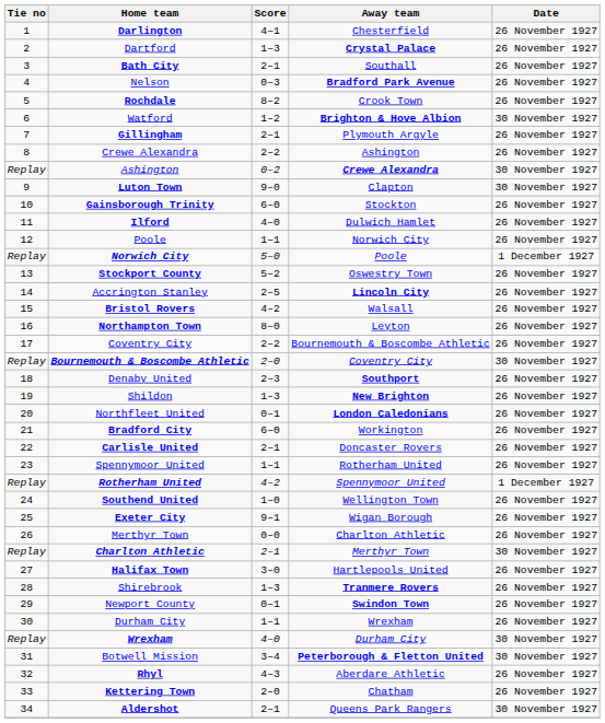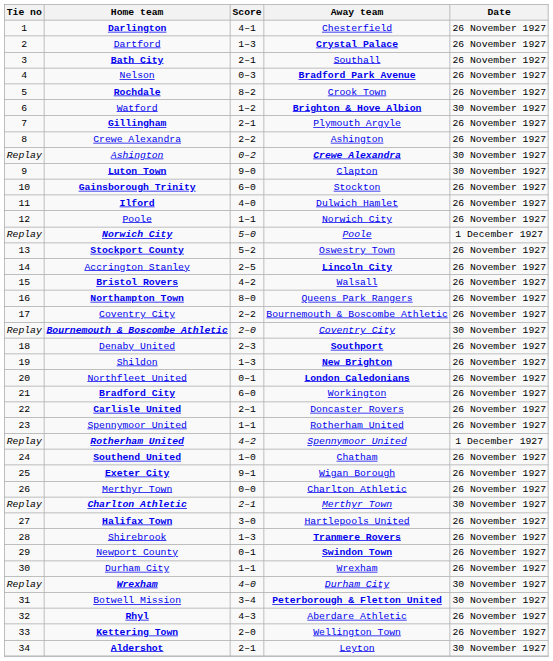 <table class="wikitable" style="text-align: center">
 <tr>
 <th>Tie no</th>
 <th>Home team</th>
 <th>Score</th>
 <th>Away team</th>
 <th>Date</th>
 </tr>
 <tr>
 <td>1</td>
 <td><strong><a href='#'>Darlington</a></strong></td>
 <td>4–1</td>
 <td><a href='#'>Chesterfield</a></td>
 <td>26 November 1927</td>
 </tr>
 <tr>
 <td>2</td>
 <td><a href='#'>Dartford</a></td>
 <td>1–3</td>
 <td><strong><a href='#'>Crystal Palace</a></strong></td>
 <td>26 November 1927</td>
 </tr>
 <tr>
 <td>3</td>
 <td><strong><a href='#'>Bath City</a></strong></td>
 <td>2–1</td>
 <td><a href='#'>Southall</a></td>
 <td>26 November 1927</td>
 </tr>
 <tr>
 <td>4</td>
 <td><a href='#'>Nelson</a></td>
 <td>0–3</td>
 <td><strong><a href='#'>Bradford Park Avenue</a></strong></td>
 <td>26 November 1927</td>
 </tr>
 <tr>
 <td>5</td>
 <td><strong><a href='#'>Rochdale</a></strong></td>
 <td>8–2</td>
 <td><a href='#'>Crook Town</a></td>
 <td>26 November 1927</td>
 </tr>
 <tr>
 <td>6</td>
 <td><a href='#'>Watford</a></td>
 <td>1–2</td>
 <td><strong><a href='#'>Brighton & Hove Albion</a></strong></td>
 <td>30 November 1927</td>
 </tr>
 <tr>
 <td>7</td>
 <td><strong><a href='#'>Gillingham</a></strong></td>
 <td>2–1</td>
 <td><a href='#'>Plymouth Argyle</a></td>
 <td>26 November 1927</td>
 </tr>
 <tr>
 <td>8</td>
 <td><a href='#'>Crewe Alexandra</a></td>
 <td>2–2</td>
 <td><a href='#'>Ashington</a></td>
 <td>26 November 1927</td>
 </tr>
 <tr>
 <td><em>Replay</em></td>
 <td><em><a href='#'>Ashington</a></em></td>
 <td><em>0–2</em></td>
 <td><strong><em><a href='#'>Crewe Alexandra</a></em></strong></td>
 <td>30 November 1927</td>
 </tr>
 <tr>
 <td>9</td>
 <td><strong><a href='#'>Luton Town</a></strong></td>
 <td>9–0</td>
 <td><a href='#'>Clapton</a></td>
 <td>30 November 1927</td>
 </tr>
 <tr>
 <td>10</td>
 <td><strong><a href='#'>Gainsborough Trinity</a></strong></td>
 <td>6–0</td>
 <td><a href='#'>Stockton</a></td>
 <td>26 November 1927</td>
 </tr>
 <tr>
 <td>11</td>
 <td><strong><a href='#'>Ilford</a></strong></td>
 <td>4–0</td>
 <td><a href='#'>Dulwich Hamlet</a></td>
 <td>26 November 1927</td>
 </tr>
 <tr>
 <td>12</td>
 <td><a href='#'>Poole</a></td>
 <td>1–1</td>
 <td><a href='#'>Norwich City</a></td>
 <td>26 November 1927</td>
 </tr>
 <tr>
 <td><em>Replay</em></td>
 <td><strong><em><a href='#'>Norwich City</a></em></strong></td>
 <td><em>5–0</em></td>
 <td><em><a href='#'>Poole</a></em></td>
 <td>1 December 1927</td>
 </tr>
 <tr>
 <td>13</td>
 <td><strong><a href='#'>Stockport County</a></strong></td>
 <td>5–2</td>
 <td><a href='#'>Oswestry Town</a></td>
 <td>26 November 1927</td>
 </tr>
 <tr>
 <td>14</td>
 <td><a href='#'>Accrington Stanley</a></td>
 <td>2–5</td>
 <td><strong><a href='#'>Lincoln City</a></strong></td>
 <td>26 November 1927</td>
 </tr>
 <tr>
 <td>15</td>
 <td><strong><a href='#'>Bristol Rovers</a></strong></td>
 <td>4–2</td>
 <td><a href='#'>Walsall</a></td>
 <td>26 November 1927</td>
 </tr>
 <tr>
 <td>16</td>
 <td><strong><a href='#'>Northampton Town</a></strong></td>
 <td>8–0</td>
-<td><a href='#'>Leyton</a></td>
+<td><a href='#'>Queens Park Rangers</a></td>
 <td>26 November 1927</td>
 </tr>
 <tr>
 <td>17</td>
 <td><a href='#'>Coventry City</a></td>
 <td>2–2</td>
 <td><a href='#'>Bournemouth & Boscombe Athletic</a></td>
 <td>26 November 1927</td>
 </tr>
 <tr>
 <td><em>Replay</em></td>
 <td><strong><em><a href='#'>Bournemouth & Boscombe Athletic</a></em></strong></td>
 <td><em>2–0</em></td>
 <td><em><a href='#'>Coventry City</a></em></td>
 <td>30 November 1927</td>
 </tr>
 <tr>
 <td>18</td>
 <td><a href='#'>Denaby United</a></td>
 <td>2–3</td>
 <td><strong><a href='#'>Southport</a></strong></td>
 <td>26 November 1927</td>
 </tr>
 <tr>
 <td>19</td>
 <td><a href='#'>Shildon</a></td>
 <td>1–3</td>
 <td><strong><a href='#'>New Brighton</a></strong></td>
 <td>26 November 1927</td>
 </tr>
 <tr>
 <td>20</td>
 <td><a href='#'>Northfleet United</a></td>
 <td>0–1</td>
 <td><strong><a href='#'>London Caledonians</a></strong></td>
 <td>26 November 1927</td>
 </tr>
 <tr>
 <td>21</td>
 <td><strong><a href='#'>Bradford City</a></strong></td>
 <td>6–0</td>
 <td><a href='#'>Workington</a></td>
 <td>26 November 1927</td>
 </tr>
 <tr>
 <td>22</td>
 <td><strong><a href='#'>Carlisle United</a></strong></td>
 <td>2–1</td>
 <td><a href='#'>Doncaster Rovers</a></td>
 <td>26 November 1927</td>
 </tr>
 <tr>
 <td>23</td>
 <td><a href='#'>Spennymoor United</a></td>
 <td>1–1</td>
 <td><a href='#'>Rotherham United</a></td>
 <td>26 November 1927</td>
 </tr>
 <tr>
 <td><em>Replay</em></td>
 <td><strong><em><a href='#'>Rotherham United</a></em></strong></td>
 <td><em>4–2</em></td>
 <td><em><a href='#'>Spennymoor United</a></em></td>
 <td>1 December 1927</td>
 </tr>
 <tr>
 <td>24</td>
 <td><strong><a href='#'>Southend United</a></strong></td>
 <td>1–0</td>
-<td><a href='#'>Wellington Town</a></td>
+<td><a href='#'>Chatham</a></td>
 <td>26 November 1927</td>
 </tr>
 <tr>
 <td>25</td>
 <td><strong><a href='#'>Exeter City</a></strong></td>
 <td>9–1</td>
 <td><a href='#'>Wigan Borough</a></td>
 <td>26 November 1927</td>
 </tr>
 <tr>
 <td>26</td>
 <td><a href='#'>Merthyr Town</a></td>
 <td>0–0</td>
 <td><a href='#'>Charlton Athletic</a></td>
 <td>26 November 1927</td>
 </tr>
 <tr>
 <td><em>Replay</em></td>
 <td><strong><em><a href='#'>Charlton Athletic</a></em></strong></td>
 <td><em>2–1</em></td>
 <td><em><a href='#'>Merthyr Town</a></em></td>
 <td>30 November 1927</td>
 </tr>
 <tr>
 <td>27</td>
 <td><strong><a href='#'>Halifax Town</a></strong></td>
 <td>3–0</td>
 <td><a href='#'>Hartlepools United</a></td>
 <td>26 November 1927</td>
 </tr>
 <tr>
 <td>28</td>
 <td><a href='#'>Shirebrook</a></td>
 <td>1–3</td>
 <td><strong><a href='#'>Tranmere Rovers</a></strong></td>
 <td>26 November 1927</td>
 </tr>
 <tr>
 <td>29</td>
 <td><a href='#'>Newport County</a></td>
 <td>0–1</td>
 <td><strong><a href='#'>Swindon Town</a></strong></td>
 <td>26 November 1927</td>
 </tr>
 <tr>
 <td>30</td>
 <td><a href='#'>Durham City</a></td>
 <td>1–1</td>
 <td><a href='#'>Wrexham</a></td>
 <td>26 November 1927</td>
 </tr>
 <tr>
 <td><em>Replay</em></td>
 <td><strong><em><a href='#'>Wrexham</a></em></strong></td>
 <td><em>4–0</em></td>
 <td><em><a href='#'>Durham City</a></em></td>
 <td>30 November 1927</td>
 </tr>
 <tr>
 <td>31</td>
 <td><a href='#'>Botwell Mission</a></td>
 <td>3–4</td>
 <td><strong><a href='#'>Peterborough & Fletton United</a></strong></td>
 <td>30 November 1927</td>
 </tr>
 <tr>
 <td>32</td>
 <td><strong><a href='#'>Rhyl</a></strong></td>
 <td>4–3</td>
 <td><a href='#'>Aberdare Athletic</a></td>
 <td>26 November 1927</td>
 </tr>
 <tr>
 <td>33</td>
 <td><strong><a href='#'>Kettering Town</a></strong></td>
 <td>2–0</td>
-<td><a href='#'>Chatham</a></td>
+<td><a href='#'>Wellington Town</a></td>
 <td>26 November 1927</td>
 </tr>
 <tr>
 <td>34</td>
 <td><strong><a href='#'>Aldershot</a></strong></td>
 <td>2–1</td>
-<td><a href='#'>Queens Park Rangers</a></td>
+<td><a href='#'>Leyton</a></td>
 <td>30 November 1927</td>
 </tr>
 <tr>
 </tr>
 </table>
